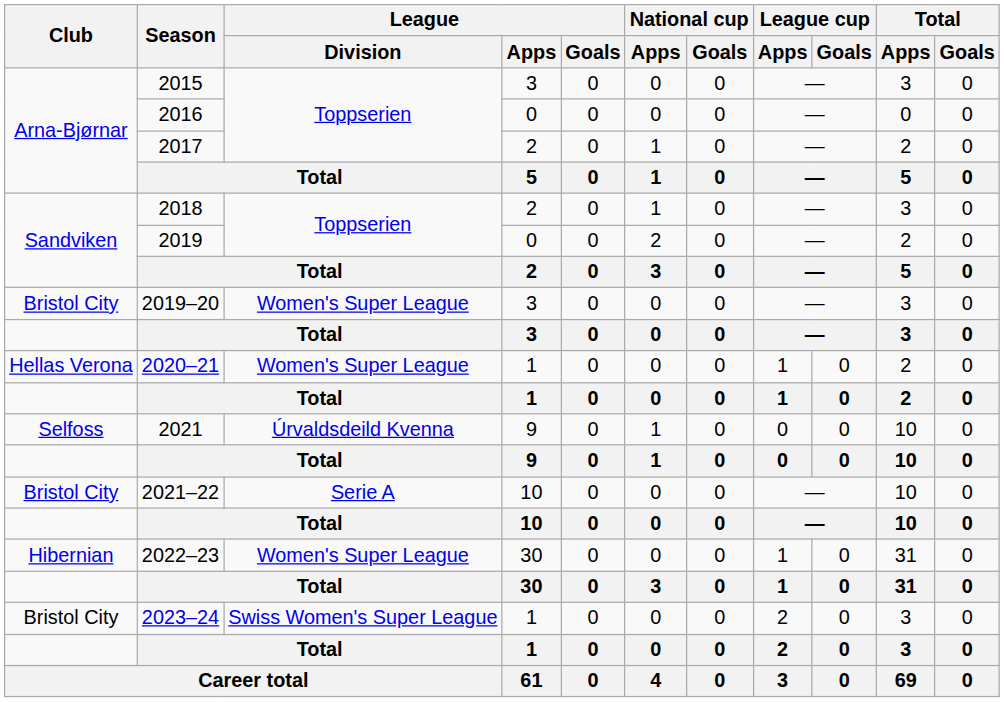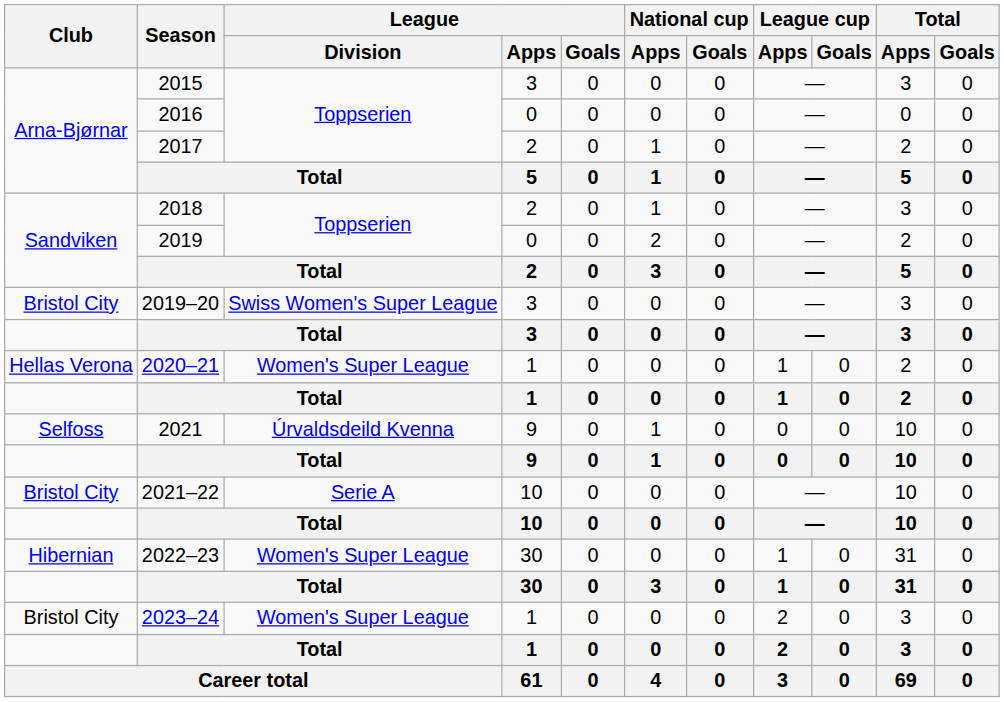 <table class="wikitable" style="text-align:center">
 <tr>
 <th rowspan="2">Club</th>
 <th rowspan="2">Season</th>
 <th colspan="3">League</th>
 <th colspan="2">National cup</th>
 <th colspan="2">League cup</th>
 <th colspan="2">Total</th>
 </tr>
 <tr>
 <th>Division</th>
 <th>Apps</th>
 <th>Goals</th>
 <th>Apps</th>
 <th>Goals</th>
 <th>Apps</th>
 <th>Goals</th>
 <th>Apps</th>
 <th>Goals</th>
 </tr>
 <tr>
 <td rowspan="4"><a href='#'>Arna-Bjørnar</a></td>
 <td>2015</td>
 <td rowspan="3"><a href='#'>Toppserien</a></td>
 <td>3</td>
 <td>0</td>
 <td>0</td>
 <td>0</td>
 <td colspan="2">—</td>
 <td>3</td>
 <td>0</td>
 </tr>
 <tr>
 <td>2016</td>
 <td>0</td>
 <td>0</td>
 <td>0</td>
 <td>0</td>
 <td colspan="2">—</td>
 <td>0</td>
 <td>0</td>
 </tr>
 <tr>
 <td>2017</td>
 <td>2</td>
 <td>0</td>
 <td>1</td>
 <td>0</td>
 <td colspan="2">—</td>
 <td>2</td>
 <td>0</td>
 </tr>
 <tr>
 <th colspan="2"><strong>Total</strong></th>
 <th>5</th>
 <th>0</th>
 <th>1</th>
 <th>0</th>
 <th colspan="2">—</th>
 <th>5</th>
 <th>0</th>
 </tr>
 <tr>
 <td rowspan="3"><a href='#'>Sandviken</a></td>
 <td>2018</td>
 <td rowspan="2"><a href='#'>Toppserien</a></td>
 <td>2</td>
 <td>0</td>
 <td>1</td>
 <td>0</td>
 <td colspan="2">—</td>
 <td>3</td>
 <td>0</td>
 </tr>
 <tr>
 <td>2019</td>
 <td>0</td>
 <td>0</td>
 <td>2</td>
 <td>0</td>
 <td colspan="2">—</td>
 <td>2</td>
 <td>0</td>
 </tr>
 <tr>
 <th colspan="2">Total</th>
 <th>2</th>
 <th>0</th>
 <th>3</th>
 <th>0</th>
 <th colspan="2">—</th>
 <th>5</th>
 <th>0</th>
 </tr>
 <tr>
 <td><a href='#'>Bristol City</a></td>
 <td>2019–20</td>
-<td><a href='#'>Women's Super League</a></td>
+<td><a href='#'>Swiss Women's Super League</a></td>
 <td>3</td>
 <td>0</td>
 <td>0</td>
 <td>0</td>
 <td colspan="2">—</td>
 <td>3</td>
 <td>0</td>
 </tr>
 <tr>
 <td></td>
 <th colspan="2">Total</th>
 <th>3</th>
 <th>0</th>
 <th>0</th>
 <th>0</th>
 <th colspan="2">—</th>
 <th>3</th>
 <th>0</th>
 </tr>
 <tr>
 <td><a href='#'>Hellas Verona</a></td>
 <td><a href='#'>2020–21</a></td>
 <td><a href='#'>Women's Super League</a></td>
 <td>1</td>
 <td>0</td>
 <td>0</td>
 <td>0</td>
 <td>1</td>
 <td>0</td>
 <td>2</td>
 <td>0</td>
 </tr>
 <tr>
 <td></td>
 <th colspan="2">Total</th>
 <th>1</th>
 <th>0</th>
 <th>0</th>
 <th>0</th>
 <th>1</th>
 <th>0</th>
 <th>2</th>
 <th>0</th>
 </tr>
 <tr>
 <td><a href='#'>Selfoss</a></td>
 <td>2021</td>
 <td><a href='#'>Úrvaldsdeild Kvenna</a></td>
 <td>9</td>
 <td>0</td>
 <td>1</td>
 <td>0</td>
 <td>0</td>
 <td>0</td>
 <td>10</td>
 <td>0</td>
 </tr>
 <tr>
 <td></td>
 <th colspan="2">Total</th>
 <th>9</th>
 <th>0</th>
 <th>1</th>
 <th>0</th>
 <th>0</th>
 <th>0</th>
 <th>10</th>
 <th>0</th>
 </tr>
 <tr>
 <td><a href='#'>Bristol City</a></td>
 <td>2021–22</td>
 <td><a href='#'>Serie A</a></td>
 <td>10</td>
 <td>0</td>
 <td>0</td>
 <td>0</td>
 <td colspan="2">—</td>
 <td>10</td>
 <td>0</td>
 </tr>
 <tr>
 <td></td>
 <th colspan="2">Total</th>
 <th>10</th>
 <th>0</th>
 <th>0</th>
 <th>0</th>
 <th colspan="2">—</th>
 <th>10</th>
 <th>0</th>
 </tr>
 <tr>
 <td><a href='#'>Hibernian</a></td>
 <td>2022–23</td>
 <td><a href='#'>Women's Super League</a></td>
 <td>30</td>
 <td>0</td>
 <td>0</td>
 <td>0</td>
 <td>1</td>
 <td>0</td>
 <td>31</td>
 <td>0</td>
 </tr>
 <tr>
 <td></td>
 <th colspan="2">Total</th>
 <th>30</th>
 <th>0</th>
 <th>3</th>
 <th>0</th>
 <th>1</th>
 <th>0</th>
 <th>31</th>
 <th>0</th>
 </tr>
 <tr>
 <td>Bristol City</td>
 <td><a href='#'>2023–24</a></td>
-<td><a href='#'>Swiss Women's Super League</a></td>
+<td><a href='#'>Women's Super League</a></td>
 <td>1</td>
 <td>0</td>
 <td>0</td>
 <td>0</td>
 <td>2</td>
 <td>0</td>
 <td>3</td>
 <td>0</td>
 </tr>
 <tr>
 <td></td>
 <th colspan="2">Total</th>
 <th>1</th>
 <th>0</th>
 <th>0</th>
 <th>0</th>
 <th>2</th>
 <th>0</th>
 <th>3</th>
 <th>0</th>
 </tr>
 <tr>
 <th colspan="3">Career total</th>
 <th>61</th>
 <th>0</th>
 <th>4</th>
 <th>0</th>
 <th>3</th>
 <th>0</th>
 <th>69</th>
 <th>0</th>
 </tr>
 </table>
